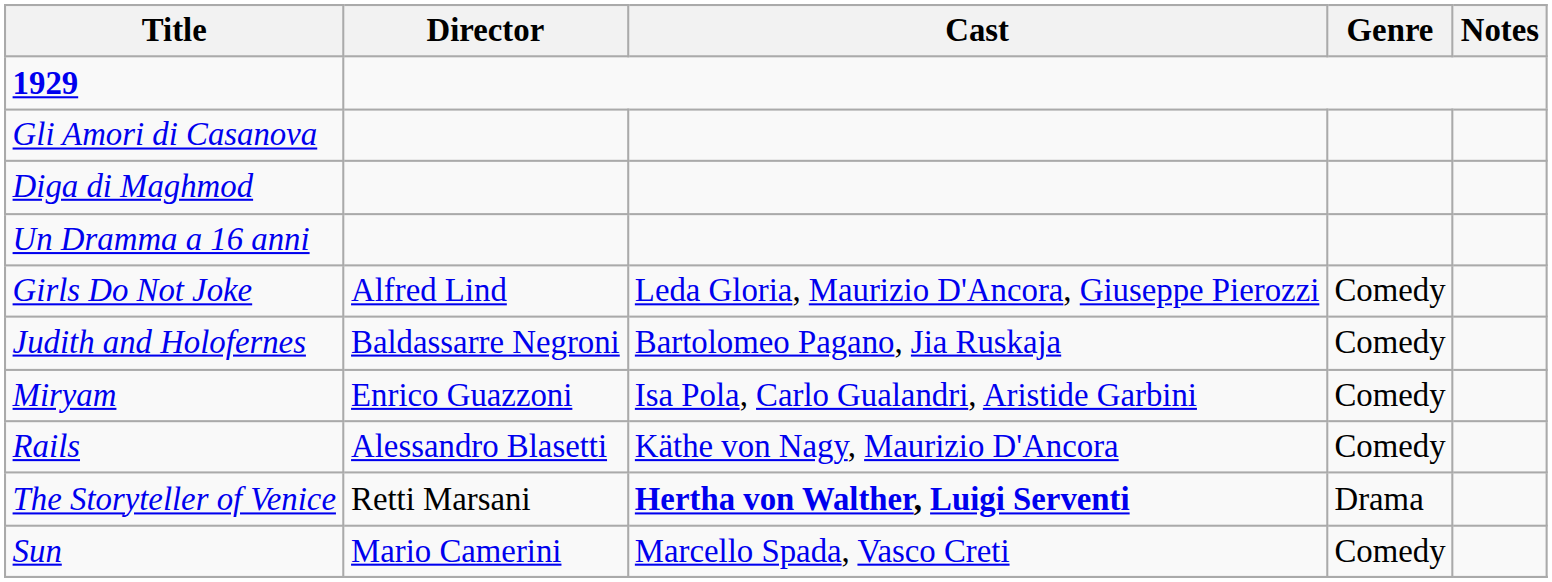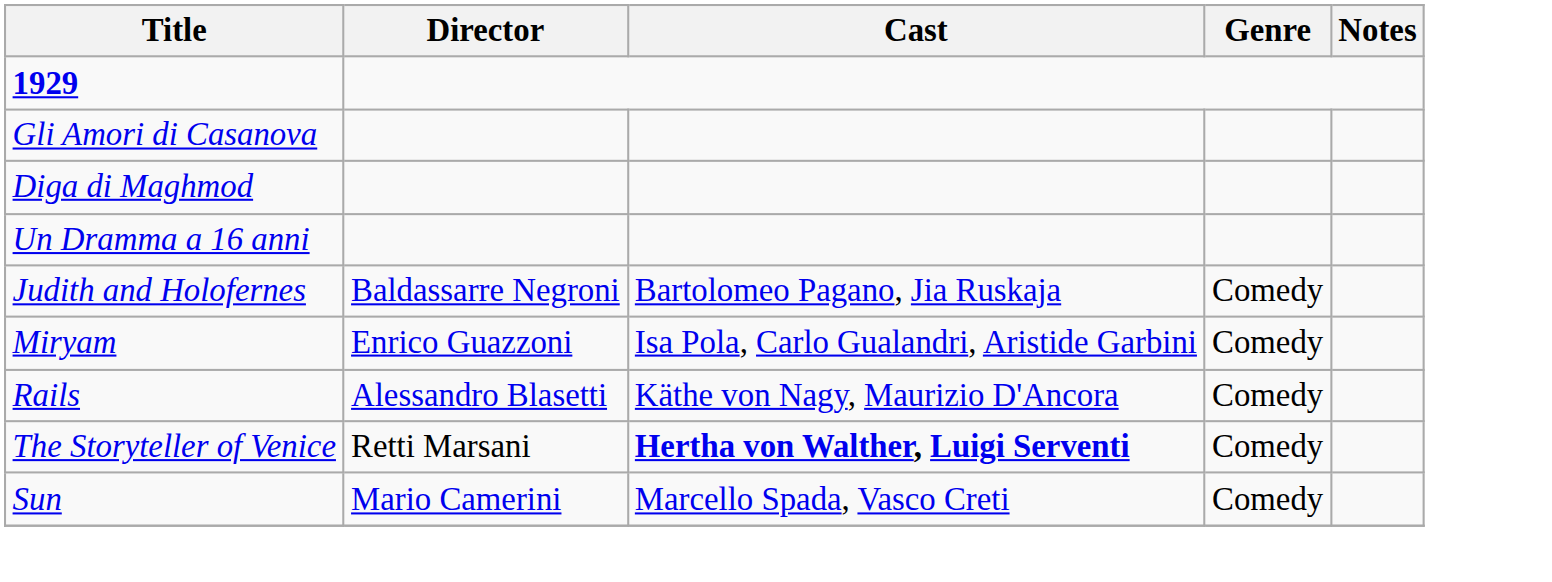 <table class="wikitable">
 <tr>
 <th>Title</th>
 <th>Director</th>
 <th>Cast</th>
 <th>Genre</th>
 <th>Notes</th>
 </tr>
 <tr>
 <td><strong><a href='#'>1929</a></strong></td>
 </tr>
 <tr>
 <td><em><a href='#'>Gli Amori di Casanova</a></em></td>
 <td></td>
 <td></td>
 <td></td>
 <td></td>
 </tr>
 <tr>
 <td><em><a href='#'>Diga di Maghmod</a></em></td>
 <td></td>
 <td></td>
 <td></td>
 <td></td>
 </tr>
 <tr>
 <td><em><a href='#'>Un Dramma a 16 anni</a></em></td>
 <td></td>
 <td></td>
 <td></td>
 <td></td>
 </tr>
 <tr>
-<td><em><a href='#'>Girls Do Not Joke</a></em></td>
-<td><a href='#'>Alfred Lind</a></td>
-<td><a href='#'>Leda Gloria</a>, <a href='#'>Maurizio D'Ancora</a>, <a href='#'>Giuseppe Pierozzi</a></td>
-<td>Comedy</td>
-<td></td>
-</tr>
-<tr>
 <td><em><a href='#'>Judith and Holofernes</a></em></td>
 <td><a href='#'>Baldassarre Negroni</a></td>
 <td><a href='#'>Bartolomeo Pagano</a>, <a href='#'>Jia Ruskaja</a></td>
 <td>Comedy</td>
 <td></td>
 </tr>
 <tr>
 <td><em><a href='#'>Miryam</a></em></td>
 <td><a href='#'>Enrico Guazzoni</a></td>
 <td><a href='#'>Isa Pola</a>, <a href='#'>Carlo Gualandri</a>, <a href='#'>Aristide Garbini</a></td>
 <td>Comedy</td>
 <td></td>
 </tr>
 <tr>
 <td><em><a href='#'>Rails</a></em></td>
 <td><a href='#'>Alessandro Blasetti</a></td>
 <td><a href='#'>Käthe von Nagy</a>, <a href='#'>Maurizio D'Ancora</a></td>
 <td>Comedy</td>
 <td></td>
 </tr>
 <tr>
 <td><em><a href='#'>The Storyteller of Venice</a></em></td>
 <td>Retti Marsani</td>
 <td><strong><a href='#'>Hertha von Walther</a>, <a href='#'>Luigi Serventi</a></strong></td>
-<td>Drama</td>
+<td>Comedy</td>
 <td></td>
 </tr>
 <tr>
 <td><em><a href='#'>Sun</a></em></td>
 <td><a href='#'>Mario Camerini</a></td>
 <td><a href='#'>Marcello Spada</a>, <a href='#'>Vasco Creti</a></td>
 <td>Comedy</td>
 <td></td>
 </tr>
 <tr>
 </tr>
 </table>
